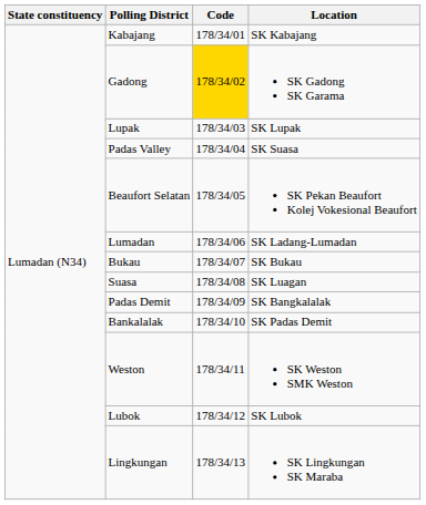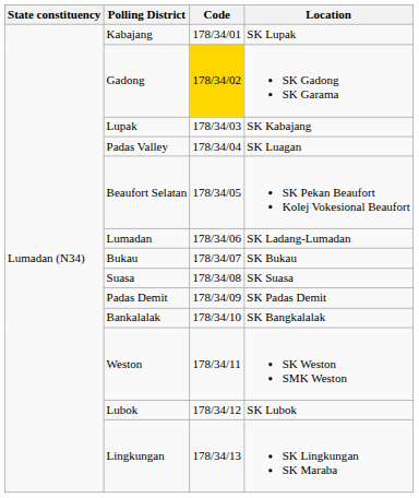 <table class="wikitable sortable mw-collapsible" style="white-space:nowrap;font-size:85%">
 <tr>
 <th>State constituency</th>
 <th>Polling District</th>
 <th>Code</th>
 <th>Location</th>
 </tr>
 <tr>
 <td rowspan="13">Lumadan (N34)</td>
 <td>Kabajang</td>
 <td>178/34/01</td>
-<td>SK Kabajang</td>
+<td>SK Lupak</td>
 </tr>
 <tr>
 <td>Gadong</td>
 <td style="background: gold;">178/34/02</td>
 <td><br><ul><li>SK Gadong</li><li>SK Garama</li></ul></td>
 </tr>
 <tr>
 <td>Lupak</td>
 <td>178/34/03</td>
-<td>SK Lupak</td>
+<td>SK Kabajang</td>
 </tr>
 <tr>
 <td>Padas Valley</td>
 <td>178/34/04</td>
-<td>SK Suasa</td>
+<td>SK Luagan</td>
 </tr>
 <tr>
 <td>Beaufort Selatan</td>
 <td>178/34/05</td>
 <td><br><ul><li>SK Pekan Beaufort</li><li>Kolej Vokesional Beaufort</li></ul></td>
 </tr>
 <tr>
 <td>Lumadan</td>
 <td>178/34/06</td>
 <td>SK Ladang-Lumadan</td>
 </tr>
 <tr>
 <td>Bukau</td>
 <td>178/34/07</td>
 <td>SK Bukau</td>
 </tr>
 <tr>
 <td>Suasa</td>
 <td>178/34/08</td>
-<td>SK Luagan</td>
+<td>SK Suasa</td>
 </tr>
 <tr>
 <td>Padas Demit</td>
 <td>178/34/09</td>
-<td>SK Bangkalalak</td>
+<td>SK Padas Demit</td>
 </tr>
 <tr>
 <td>Bankalalak</td>
 <td>178/34/10</td>
-<td>SK Padas Demit</td>
+<td>SK Bangkalalak</td>
 </tr>
 <tr>
 <td>Weston</td>
 <td>178/34/11</td>
 <td><br><ul><li>SK Weston</li><li>SMK Weston</li></ul></td>
 </tr>
 <tr>
 <td>Lubok</td>
 <td>178/34/12</td>
 <td>SK Lubok</td>
 </tr>
 <tr>
 <td>Lingkungan</td>
 <td>178/34/13</td>
 <td><br><ul><li>SK Lingkungan</li><li>SK Maraba</li></ul></td>
 </tr>
 </table>
